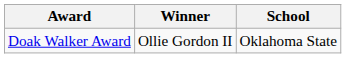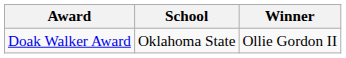 <table class="wikitable sortable">
 <tr>
 <th>Award</th>
+<th>School</th>
 <th>Winner</th>
-<th>School</th>
 </tr>
 <tr>
 <td><a href='#'>Doak Walker Award</a></td>
+<td align="center">Oklahoma State</td>
 <td>Ollie Gordon II</td>
-<td align="center">Oklahoma State</td>
 </tr>
 </table>
